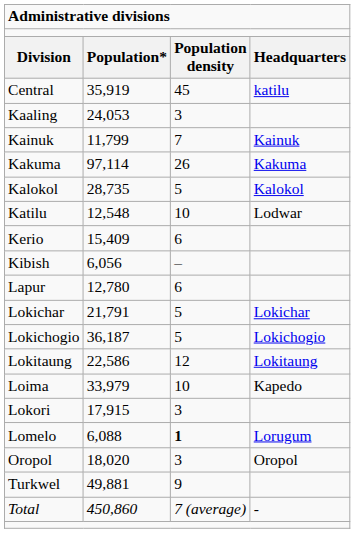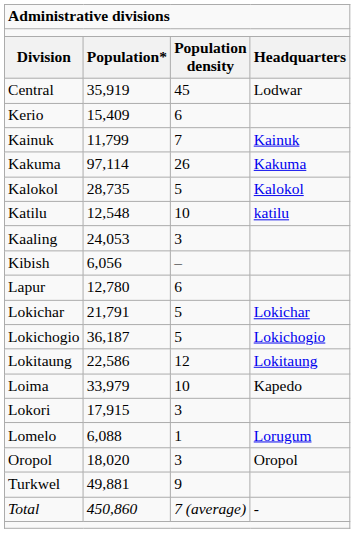 <table class="wikitable">
 <tr>
 <td colspan="4"><strong>Administrative divisions</strong></td>
 </tr>
 <tr>
 <td colspan="4"></td>
 </tr>
 <tr>
 <th>Division</th>
 <th>Population*</th>
 <th>Population<br>density</th>
 <th>Headquarters</th>
 </tr>
 <tr>
 <td>Central</td>
 <td>35,919</td>
 <td>45</td>
-<td><a href='#'>katilu</a></td>
+<td>Lodwar</td>
 </tr>
 <tr>
-<td>Kaaling</td>
-<td>24,053</td>
-<td>3</td>
+<td>Kerio</td>
+<td>15,409</td>
+<td>6</td>
 <td></td>
 </tr>
 <tr>
 <td>Kainuk</td>
 <td>11,799</td>
 <td>7</td>
 <td><a href='#'>Kainuk</a></td>
 </tr>
 <tr>
 <td>Kakuma</td>
 <td>97,114</td>
 <td>26</td>
 <td><a href='#'>Kakuma</a></td>
 </tr>
 <tr>
 <td>Kalokol</td>
 <td>28,735</td>
 <td>5</td>
 <td><a href='#'>Kalokol</a></td>
 </tr>
 <tr>
 <td>Katilu</td>
 <td>12,548</td>
 <td>10</td>
-<td>Lodwar</td>
+<td><a href='#'>katilu</a></td>
 </tr>
 <tr>
-<td>Kerio</td>
-<td>15,409</td>
-<td>6</td>
+<td>Kaaling</td>
+<td>24,053</td>
+<td>3</td>
 <td></td>
 </tr>
 <tr>
 <td>Kibish</td>
 <td>6,056</td>
 <td>–</td>
 <td></td>
 </tr>
 <tr>
 <td>Lapur</td>
 <td>12,780</td>
 <td>6</td>
 <td></td>
 </tr>
 <tr>
 <td>Lokichar</td>
 <td>21,791</td>
 <td>5</td>
 <td><a href='#'>Lokichar</a></td>
 </tr>
 <tr>
 <td>Lokichogio</td>
 <td>36,187</td>
 <td>5</td>
 <td><a href='#'>Lokichogio</a></td>
 </tr>
 <tr>
 <td>Lokitaung</td>
 <td>22,586</td>
 <td>12</td>
 <td><a href='#'>Lokitaung</a></td>
 </tr>
 <tr>
 <td>Loima</td>
 <td>33,979</td>
 <td>10</td>
 <td>Kapedo</td>
 </tr>
 <tr>
 <td>Lokori</td>
 <td>17,915</td>
 <td>3</td>
 <td></td>
 </tr>
 <tr>
 <td>Lomelo</td>
 <td>6,088</td>
-<td><strong>1</strong></td>
+<td>1</td>
 <td><a href='#'>Lorugum</a></td>
 </tr>
 <tr>
 <td>Oropol</td>
 <td>18,020</td>
 <td>3</td>
 <td>Oropol</td>
 </tr>
 <tr>
 <td>Turkwel</td>
 <td>49,881</td>
 <td>9</td>
 <td></td>
 </tr>
 <tr>
 <td><em>Total</em></td>
 <td><em>450,860</em></td>
 <td><em>7 (average)</em></td>
 <td>-</td>
 </tr>
 <tr>
 <td colspan="4"></td>
 </tr>
 </table>
